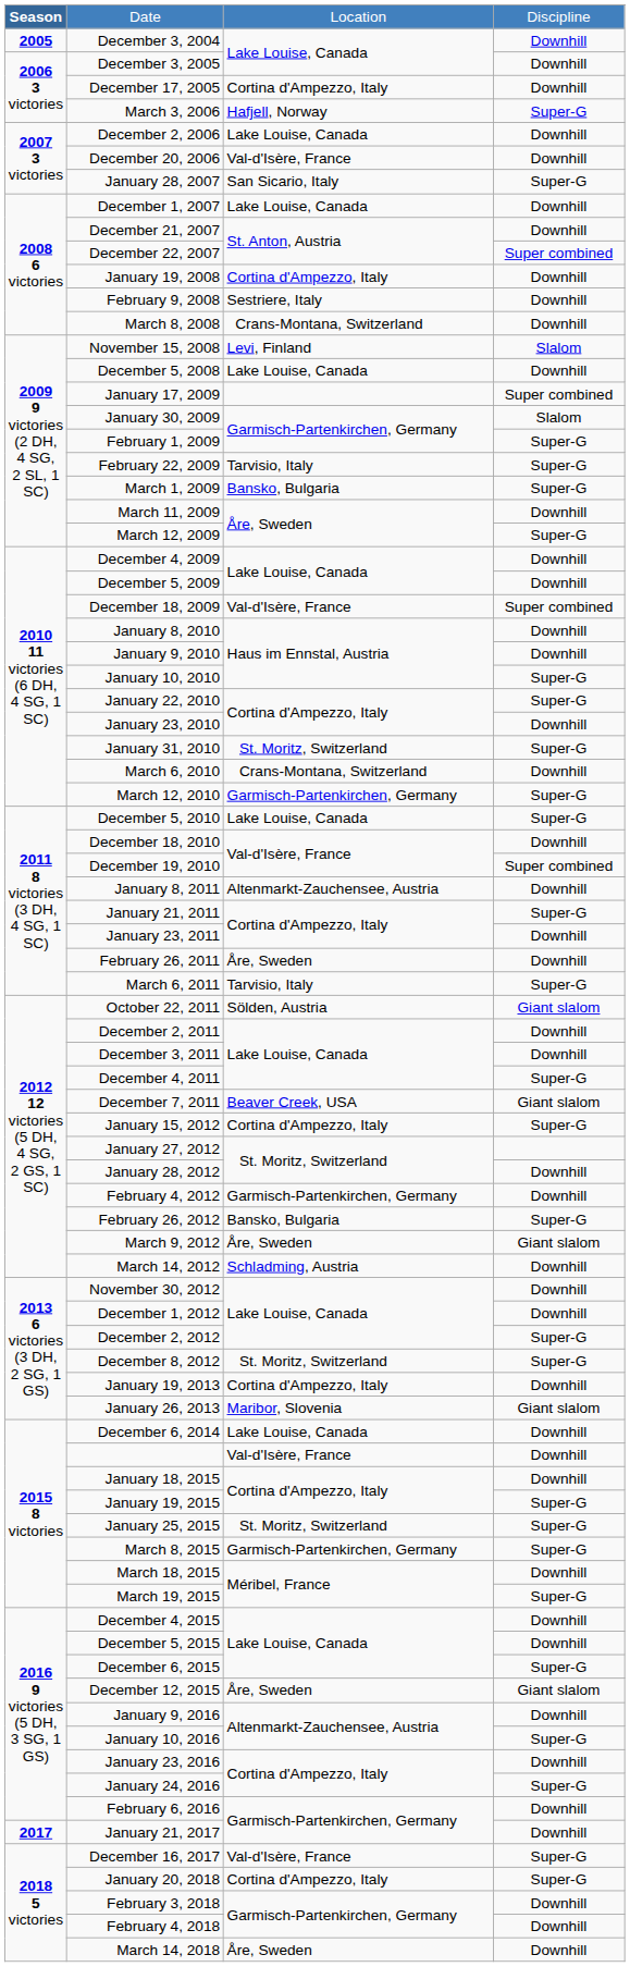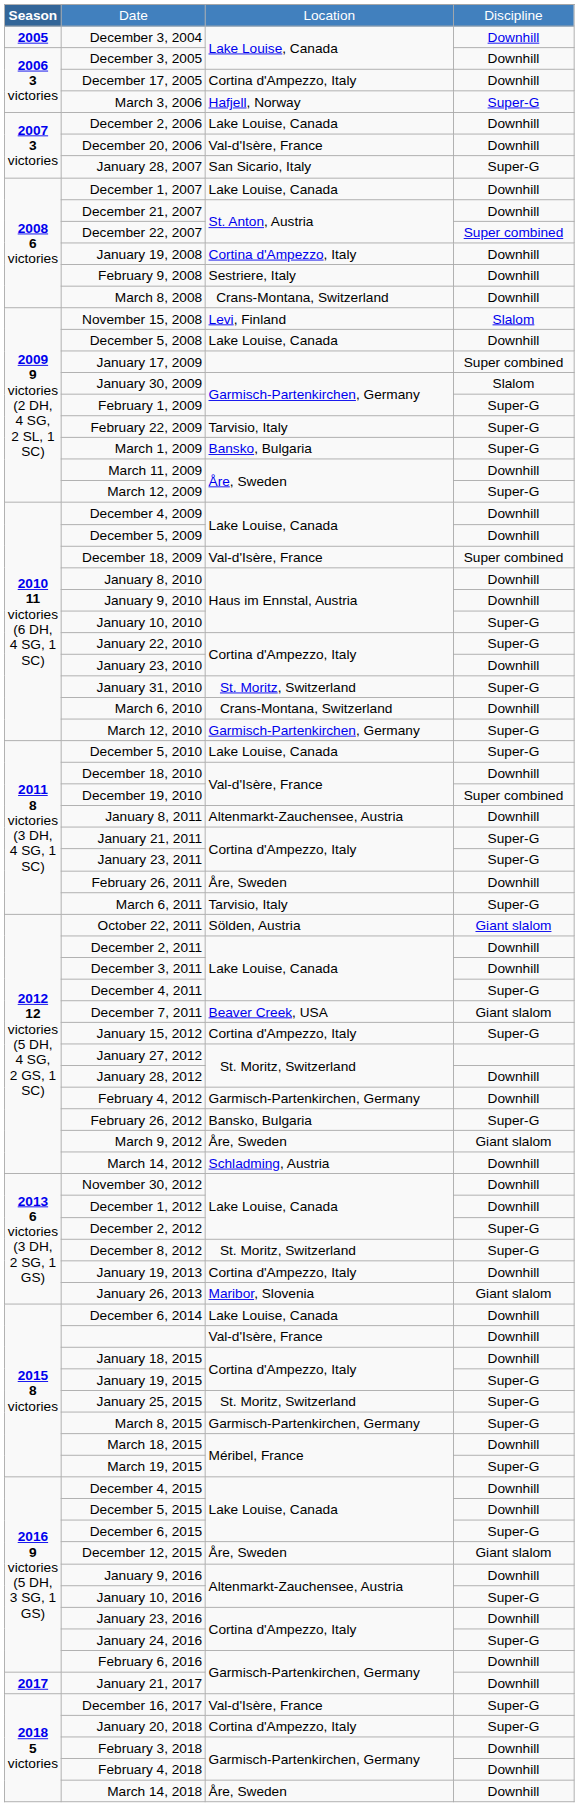 <table class="wikitable"  style="font-size:95%; text-align:center; border:gray solid 1px; width:40%;">
 <tr style="background:#369; color:white;">
 <td rowspan="2" style="width:10%;"><strong>Season</strong></td>
 </tr>
 <tr style="background:#4180be; color:white;">
 <td>Date</td>
 <td>Location</td>
 <td>Discipline</td>
 </tr>
 <tr>
 <td><strong><a href='#'>2005</a></strong></td>
 <td align="right">December 3, 2004</td>
 <td rowspan="2" style="text-align:left;"> <a href='#'>Lake Louise</a>, Canada</td>
 <td><a href='#'>Downhill</a></td>
 </tr>
 <tr>
 <td rowspan=3><strong><a href='#'>2006</a></strong> <br> <strong>3</strong> victories <br> </td>
 <td align=right>December 3, 2005</td>
 <td>Downhill</td>
 </tr>
 <tr>
 <td align=right>December 17, 2005</td>
 <td align=left> Cortina d'Ampezzo, Italy</td>
 <td>Downhill</td>
 </tr>
 <tr>
 <td align=right>March 3, 2006</td>
 <td align=left> <a href='#'>Hafjell</a>, Norway</td>
 <td><a href='#'>Super-G</a></td>
 </tr>
 <tr>
 <td rowspan="3" style="text-align:center;"><strong><a href='#'>2007</a></strong> <br> <strong>3</strong> victories <br> </td>
 <td align=right>December 2, 2006</td>
 <td align=left> Lake Louise, Canada</td>
 <td>Downhill</td>
 </tr>
 <tr>
 <td align=right>December 20, 2006</td>
 <td align=left> Val-d'Isère, France</td>
 <td>Downhill</td>
 </tr>
 <tr>
 <td align=right>January 28, 2007</td>
 <td align=left> San Sicario, Italy</td>
 <td>Super-G</td>
 </tr>
 <tr>
 <td rowspan=6><strong><a href='#'>2008</a></strong> <br> <strong>6</strong> victories <br> </td>
 <td align=right>December 1, 2007</td>
 <td align=left> Lake Louise, Canada</td>
 <td>Downhill</td>
 </tr>
 <tr>
 <td align=right>December 21, 2007</td>
 <td rowspan="2" style="text-align:left;"> <a href='#'>St. Anton</a>, Austria</td>
 <td>Downhill</td>
 </tr>
 <tr>
 <td align=right>December 22, 2007</td>
 <td><a href='#'>Super combined</a></td>
 </tr>
 <tr>
 <td align=right>January 19, 2008</td>
 <td align=left> <a href='#'>Cortina d'Ampezzo</a>, Italy</td>
 <td>Downhill</td>
 </tr>
 <tr>
 <td align=right>February 9, 2008</td>
 <td align=left> Sestriere, Italy</td>
 <td>Downhill</td>
 </tr>
 <tr>
 <td align=right>March 8, 2008</td>
 <td align=left>  Crans-Montana, Switzerland</td>
 <td>Downhill</td>
 </tr>
 <tr>
 <td rowspan=9><strong><a href='#'>2009</a></strong> <br> <strong>9</strong> victories <br> (2 DH, 4 SG,<br>2 SL, 1 SC)</td>
 <td align=right>November 15, 2008</td>
 <td align=left> <a href='#'>Levi</a>, Finland</td>
 <td align=center><a href='#'>Slalom</a></td>
 </tr>
 <tr>
 <td align=right>December 5, 2008</td>
 <td align=left> Lake Louise, Canada</td>
 <td>Downhill</td>
 </tr>
 <tr>
 <td align=right>January 17, 2009</td>
 <td align=left></td>
 <td>Super combined</td>
 </tr>
 <tr>
 <td align=right>January 30, 2009</td>
 <td rowspan="2" style="text-align:left;"> <a href='#'>Garmisch-Partenkirchen</a>, Germany</td>
 <td>Slalom</td>
 </tr>
 <tr>
 <td align=right>February 1, 2009</td>
 <td>Super-G</td>
 </tr>
 <tr>
 <td align=right>February 22, 2009</td>
 <td align=left> Tarvisio, Italy</td>
 <td>Super-G</td>
 </tr>
 <tr>
 <td align=right>March 1, 2009</td>
 <td align=left> <a href='#'>Bansko</a>, Bulgaria</td>
 <td>Super-G</td>
 </tr>
 <tr>
 <td align=right>March 11, 2009</td>
 <td rowspan="2" style="text-align:left;"> <a href='#'>Åre</a>, Sweden</td>
 <td>Downhill</td>
 </tr>
 <tr>
 <td align=right>March 12, 2009</td>
 <td align=center>Super-G</td>
 </tr>
 <tr>
 <td rowspan=11><strong><a href='#'>2010</a></strong> <br> <strong>11</strong> victories <br> (6 DH, 4 SG, 1 SC)</td>
 <td align=right>December 4, 2009</td>
 <td rowspan="2" style="text-align:left;"> Lake Louise, Canada</td>
 <td>Downhill</td>
 </tr>
 <tr>
 <td align=right>December 5, 2009</td>
 <td align=center>Downhill</td>
 </tr>
 <tr>
 <td align=right>December 18, 2009</td>
 <td align=left> Val-d'Isère, France</td>
 <td>Super combined</td>
 </tr>
 <tr>
 <td align=right>January 8, 2010</td>
 <td rowspan="3" style="text-align:left;"> Haus im Ennstal, Austria</td>
 <td>Downhill</td>
 </tr>
 <tr>
 <td align=right>January 9, 2010</td>
 <td>Downhill</td>
 </tr>
 <tr>
 <td align=right>January 10, 2010</td>
 <td>Super-G</td>
 </tr>
 <tr>
 <td align=right>January 22, 2010</td>
 <td rowspan="2" style="text-align:left;"> Cortina d'Ampezzo, Italy</td>
 <td>Super-G</td>
 </tr>
 <tr>
 <td align=right>January 23, 2010</td>
 <td>Downhill</td>
 </tr>
 <tr>
 <td align=right>January 31, 2010</td>
 <td align=left>   <a href='#'>St. Moritz</a>, Switzerland</td>
 <td>Super-G</td>
 </tr>
 <tr>
 <td align=right>March 6, 2010</td>
 <td align=left>   Crans-Montana, Switzerland</td>
 <td>Downhill</td>
 </tr>
 <tr>
 <td align=right>March 12, 2010</td>
 <td align=left> <a href='#'>Garmisch-Partenkirchen</a>, Germany</td>
 <td>Super-G</td>
 </tr>
 <tr>
 <td rowspan=8><strong><a href='#'>2011</a></strong> <br> <strong>8</strong> victories <br> (3 DH, 4 SG, 1 SC)</td>
 <td align=right>December 5, 2010</td>
 <td align=left> Lake Louise, Canada</td>
 <td>Super-G</td>
 </tr>
 <tr>
 <td align=right>December 18, 2010</td>
 <td rowspan="2" style="text-align:left;"> Val-d'Isère, France</td>
 <td>Downhill</td>
 </tr>
 <tr>
 <td align=right>December 19, 2010</td>
 <td>Super combined</td>
 </tr>
 <tr>
 <td align=right>January 8, 2011</td>
 <td align=left> Altenmarkt-Zauchensee, Austria</td>
 <td>Downhill</td>
 </tr>
 <tr>
 <td align=right>January 21, 2011</td>
 <td rowspan="2" style="text-align:left;"> Cortina d'Ampezzo, Italy</td>
 <td>Super-G</td>
 </tr>
 <tr>
 <td align=right>January 23, 2011</td>
-<td>Downhill</td>
+<td>Super-G</td>
 </tr>
 <tr>
 <td align=right>February 26, 2011</td>
 <td align=left> Åre, Sweden</td>
 <td>Downhill</td>
 </tr>
 <tr>
 <td align=right>March 6, 2011</td>
 <td align=left> Tarvisio, Italy</td>
 <td>Super-G</td>
 </tr>
 <tr>
 <td rowspan=12><strong><a href='#'>2012</a></strong> <br> <strong>12</strong> victories <br> (5 DH, 4 SG, <br> 2 GS, 1 SC)</td>
 <td align=right>October 22, 2011</td>
 <td align=left> Sölden, Austria</td>
 <td><a href='#'>Giant slalom</a></td>
 </tr>
 <tr>
 <td align=right>December 2, 2011</td>
 <td rowspan="3" style="text-align:left;"> Lake Louise, Canada</td>
 <td>Downhill</td>
 </tr>
 <tr>
 <td align=right>December 3, 2011</td>
 <td>Downhill</td>
 </tr>
 <tr>
 <td align=right>December 4, 2011</td>
 <td>Super-G</td>
 </tr>
 <tr>
 <td align=right>December 7, 2011</td>
 <td align=left> <a href='#'>Beaver Creek</a>, USA</td>
 <td>Giant slalom</td>
 </tr>
 <tr>
 <td align=right>January 15, 2012</td>
 <td align=left> Cortina d'Ampezzo, Italy</td>
 <td>Super-G</td>
 </tr>
 <tr>
 <td align=right>January 27, 2012</td>
 <td rowspan="2" style="text-align:left;">   St. Moritz, Switzerland</td>
 <td></td>
 </tr>
 <tr>
 <td align=right>January 28, 2012</td>
 <td>Downhill</td>
 </tr>
 <tr>
 <td align=right>February 4, 2012</td>
 <td align=left> Garmisch-Partenkirchen, Germany</td>
 <td>Downhill</td>
 </tr>
 <tr>
 <td align=right>February 26, 2012</td>
 <td align=left> Bansko, Bulgaria</td>
 <td>Super-G</td>
 </tr>
 <tr>
 <td align=right>March 9, 2012</td>
 <td align=left> Åre, Sweden</td>
 <td>Giant slalom</td>
 </tr>
 <tr>
 <td align=right>March 14, 2012</td>
 <td align=left> <a href='#'>Schladming</a>, Austria</td>
 <td>Downhill</td>
 </tr>
 <tr>
 <td rowspan=6><strong><a href='#'>2013</a></strong> <br> <strong>6</strong> victories <br> (3 DH, 2 SG, 1 GS)</td>
 <td align=right>November 30, 2012</td>
 <td rowspan="3" style="text-align:left;"> Lake Louise, Canada</td>
 <td>Downhill</td>
 </tr>
 <tr>
 <td align=right>December 1, 2012</td>
 <td>Downhill</td>
 </tr>
 <tr>
 <td align=right>December 2, 2012</td>
 <td>Super-G</td>
 </tr>
 <tr>
 <td align=right>December 8, 2012</td>
 <td align=left>   St. Moritz, Switzerland</td>
 <td align=center>Super-G</td>
 </tr>
 <tr>
 <td align=right>January 19, 2013</td>
 <td align=left> Cortina d'Ampezzo, Italy</td>
 <td align=center>Downhill</td>
 </tr>
 <tr>
 <td align=right>January 26, 2013</td>
 <td align=left> <a href='#'>Maribor</a>, Slovenia</td>
 <td align=center>Giant slalom</td>
 </tr>
 <tr>
 <td rowspan=8><strong><a href='#'>2015</a></strong><br> <strong>8</strong> victories <br> </td>
 <td align=right>December 6, 2014</td>
 <td align=left> Lake Louise, Canada</td>
 <td style="text-align:center;">Downhill</td>
 </tr>
 <tr>
 <td align=right></td>
 <td align=left> Val-d'Isère, France</td>
 <td>Downhill</td>
 </tr>
 <tr>
 <td align=right>January 18, 2015</td>
 <td rowspan="2" style="text-align:left;"> Cortina d'Ampezzo, Italy</td>
 <td>Downhill</td>
 </tr>
 <tr>
 <td align=right>January 19, 2015</td>
 <td>Super-G</td>
 </tr>
 <tr>
 <td align=right>January 25, 2015</td>
 <td align=left>   St. Moritz, Switzerland</td>
 <td>Super-G</td>
 </tr>
 <tr>
 <td align=right>March 8, 2015</td>
 <td align=left> Garmisch-Partenkirchen, Germany</td>
 <td>Super-G</td>
 </tr>
 <tr>
 <td align=right>March 18, 2015</td>
 <td rowspan="2" style="text-align:left;"> Méribel, France</td>
 <td>Downhill</td>
 </tr>
 <tr>
 <td align=right>March 19, 2015</td>
 <td align=center>Super-G</td>
 </tr>
 <tr>
 <td rowspan=9><strong><a href='#'>2016</a></strong><br> <strong>9</strong> victories <br>(5 DH, 3 SG, 1 GS)</td>
 <td align=right>December 4, 2015</td>
 <td rowspan="3" style="text-align:left;"> Lake Louise, Canada</td>
 <td>Downhill</td>
 </tr>
 <tr>
 <td align=right>December 5, 2015</td>
 <td>Downhill</td>
 </tr>
 <tr>
 <td align=right>December 6, 2015</td>
 <td>Super-G</td>
 </tr>
 <tr>
 <td align=right>December 12, 2015</td>
 <td align=left> Åre, Sweden</td>
 <td>Giant slalom</td>
 </tr>
 <tr>
 <td align=right>January 9, 2016</td>
 <td rowspan="2" style="text-align:left;"> Altenmarkt-Zauchensee, Austria</td>
 <td>Downhill</td>
 </tr>
 <tr>
 <td align=right>January 10, 2016</td>
 <td>Super-G</td>
 </tr>
 <tr>
 <td align=right>January 23, 2016</td>
 <td rowspan="2" style="text-align:left;"> Cortina d'Ampezzo, Italy</td>
 <td>Downhill</td>
 </tr>
 <tr>
 <td align=right>January 24, 2016</td>
 <td>Super-G</td>
 </tr>
 <tr>
 <td align=right>February 6, 2016</td>
 <td rowspan="2" style="text-align:left;"> Garmisch-Partenkirchen, Germany</td>
 <td>Downhill</td>
 </tr>
 <tr>
 <td><strong><a href='#'>2017</a></strong></td>
 <td align="right">January 21, 2017</td>
 <td>Downhill</td>
 </tr>
 <tr>
 <td rowspan=5><strong><a href='#'>2018</a></strong><br> <strong>5</strong> victories <br> </td>
 <td align=right>December 16, 2017</td>
 <td align=left> Val-d'Isère, France</td>
 <td>Super-G</td>
 </tr>
 <tr>
 <td align=right>January 20, 2018</td>
 <td align=left> Cortina d'Ampezzo, Italy</td>
 <td>Super-G</td>
 </tr>
 <tr>
 <td align=right>February 3, 2018</td>
 <td rowspan="2" style="text-align:left;"> Garmisch-Partenkirchen, Germany</td>
 <td>Downhill</td>
 </tr>
 <tr>
 <td align=right>February 4, 2018</td>
 <td>Downhill</td>
 </tr>
 <tr>
 <td align=right>March 14, 2018</td>
 <td align=left> Åre, Sweden</td>
 <td>Downhill</td>
 </tr>
 </table>
